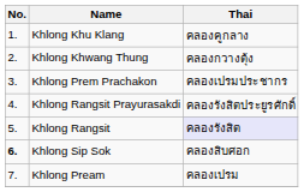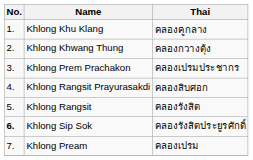 <table class="wikitable sortable">
 <tr>
 <th>No.</th>
 <th>Name</th>
 <th>Thai</th>
 </tr>
 <tr>
 <td>1.</td>
 <td>Khlong Khu Klang</td>
 <td>คลองคูกลาง</td>
 </tr>
 <tr>
 <td>2.</td>
 <td>Khlong Khwang Thung</td>
 <td>คลองกวางตุ้ง</td>
 </tr>
 <tr>
 <td>3.</td>
 <td>Khlong Prem Prachakon</td>
 <td>คลองเปรมประชากร</td>
 </tr>
 <tr>
 <td>4.</td>
 <td>Khlong Rangsit Prayurasakdi</td>
-<td>คลองรังสิตประยูรศักดิ์</td>
+<td>คลองสิบศอก</td>
 </tr>
 <tr>
 <td>5.</td>
 <td>Khlong Rangsit</td>
-<td style="background: lavender;">คลองรังสิต</td>
+<td>คลองรังสิต</td>
 </tr>
 <tr>
 <td><strong>6.</strong></td>
 <td>Khlong Sip Sok</td>
-<td>คลองสิบศอก</td>
+<td>คลองรังสิตประยูรศักดิ์</td>
 </tr>
 <tr>
 <td>7.</td>
 <td>Khlong Pream</td>
 <td>คลองเปรม</td>
 </tr>
 <tr>
 </tr>
 </table>
